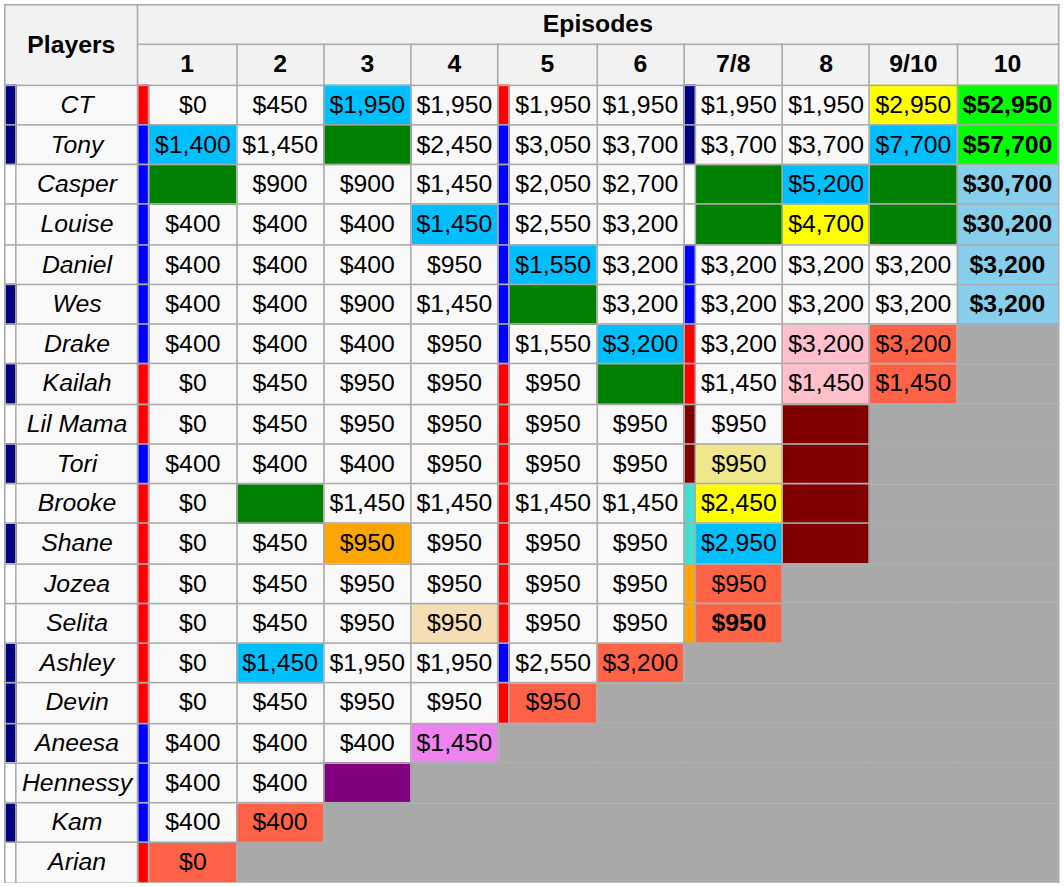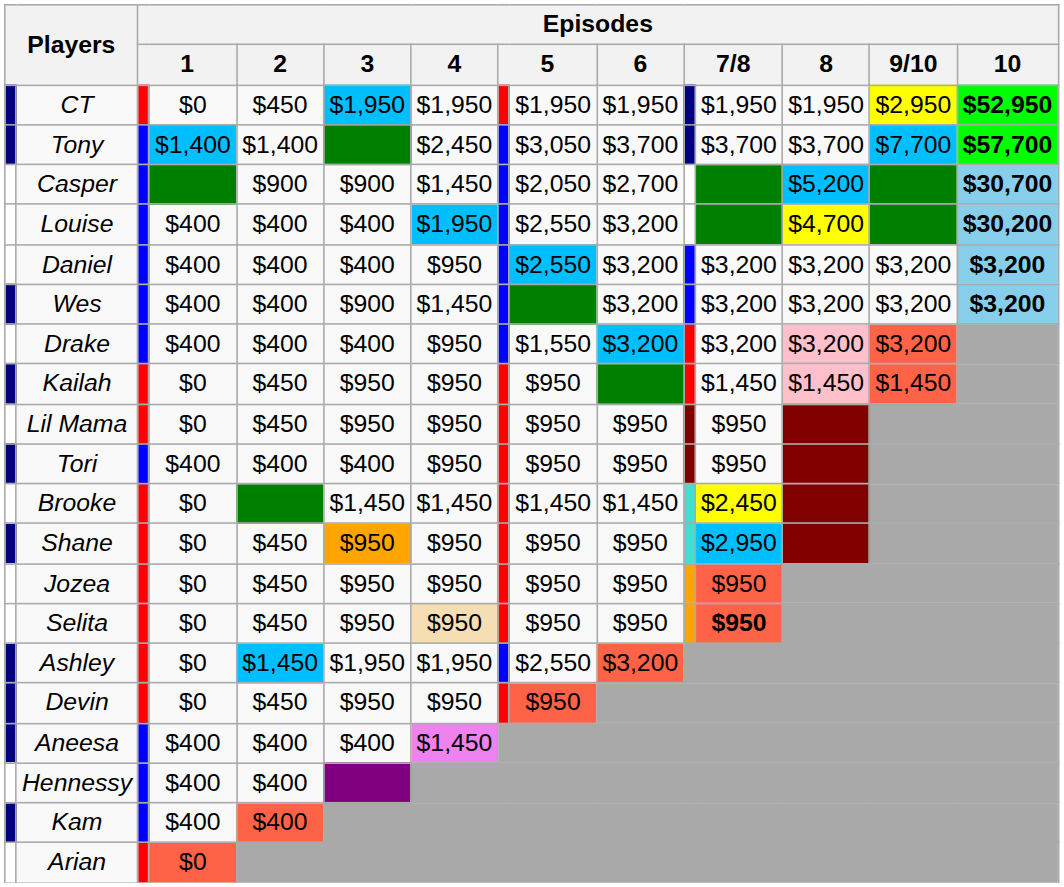 <table class="wikitable sortable" style="text-align:center; font-size:98%">
 <tr>
 <th rowspan=2 colspan=2>Players</th>
 <th colspan=13>Episodes</th>
 </tr>
 <tr>
 <th colspan=2>1</th>
 <th>2</th>
 <th>3</th>
 <th>4</th>
 <th colspan=2>5</th>
 <th>6</th>
 <th colspan=2>7/8</th>
 <th>8</th>
 <th>9/10</th>
 <th>10</th>
 </tr>
 <tr>
 <td bgcolor="navy"></td>
 <td nowrap><em>CT</em></td>
 <td bgcolor="red"></td>
 <td>$0</td>
 <td>$450</td>
 <td bgcolor="deepskyblue">$1,950</td>
 <td>$1,950</td>
 <td bgcolor="red"></td>
 <td>$1,950</td>
 <td>$1,950</td>
 <td bgcolor="navy"></td>
 <td>$1,950</td>
 <td>$1,950</td>
 <td bgcolor="yellow">$2,950</td>
 <td bgcolor="lime"><strong>$52,950</strong></td>
 </tr>
 <tr>
 <td bgcolor="navy"></td>
 <td nowrap><em>Tony</em></td>
 <td bgcolor="blue"></td>
 <td bgcolor="deepskyblue">$1,400</td>
-<td>$1,450</td>
+<td>$1,400</td>
 <td bgcolor="green"></td>
 <td>$2,450</td>
 <td bgcolor="blue"></td>
 <td>$3,050</td>
 <td>$3,700</td>
 <td bgcolor="navy"></td>
 <td>$3,700</td>
 <td>$3,700</td>
 <td bgcolor="deepskyblue">$7,700</td>
 <td bgcolor="lime"><strong>$57,700</strong></td>
 </tr>
 <tr>
 <td bgcolor="white"></td>
 <td nowrap><em>Casper</em></td>
 <td bgcolor="blue"></td>
 <td bgcolor="green"></td>
 <td>$900</td>
 <td>$900</td>
 <td>$1,450</td>
 <td bgcolor="blue"></td>
 <td>$2,050</td>
 <td>$2,700</td>
 <td bgcolor="white"></td>
 <td bgcolor="green"></td>
 <td bgcolor="deepskyblue">$5,200</td>
 <td bgcolor="green"></td>
 <td bgcolor="skyblue"><strong>$30,700</strong></td>
 </tr>
 <tr>
 <td bgcolor="white"></td>
 <td nowrap><em>Louise</em></td>
 <td bgcolor="blue"></td>
 <td>$400</td>
 <td>$400</td>
 <td>$400</td>
-<td bgcolor="deepskyblue">$1,450</td>
+<td bgcolor="deepskyblue">$1,950</td>
 <td bgcolor="blue"></td>
 <td>$2,550</td>
 <td>$3,200</td>
 <td bgcolor="white"></td>
 <td bgcolor="green"></td>
 <td bgcolor="yellow">$4,700</td>
 <td bgcolor="green"></td>
 <td bgcolor="skyblue"><strong>$30,200</strong></td>
 </tr>
 <tr>
 <td bgcolor="white"></td>
 <td nowrap><em>Daniel</em></td>
 <td bgcolor="blue"></td>
 <td>$400</td>
 <td>$400</td>
 <td>$400</td>
 <td>$950</td>
 <td bgcolor="blue"></td>
-<td bgcolor="deepskyblue">$1,550</td>
+<td bgcolor="deepskyblue">$2,550</td>
 <td>$3,200</td>
 <td bgcolor="blue"></td>
 <td>$3,200</td>
 <td>$3,200</td>
 <td>$3,200</td>
 <td bgcolor="skyblue"><strong>$3,200</strong></td>
 </tr>
 <tr>
 <td bgcolor="navy"></td>
 <td nowrap><em>Wes</em></td>
 <td bgcolor="blue"></td>
 <td>$400</td>
 <td>$400</td>
 <td>$900</td>
 <td>$1,450</td>
 <td bgcolor="blue"></td>
 <td bgcolor="green"></td>
 <td>$3,200</td>
 <td bgcolor="blue"></td>
 <td>$3,200</td>
 <td>$3,200</td>
 <td>$3,200</td>
 <td bgcolor="skyblue"><strong>$3,200</strong></td>
 </tr>
 <tr>
 <td bgcolor="white"></td>
 <td nowrap><em>Drake</em></td>
 <td bgcolor="blue"></td>
 <td>$400</td>
 <td>$400</td>
 <td>$400</td>
 <td>$950</td>
 <td bgcolor="blue"></td>
 <td>$1,550</td>
 <td bgcolor="deepskyblue">$3,200</td>
 <td bgcolor="red"></td>
 <td>$3,200</td>
 <td bgcolor="pink">$3,200</td>
 <td bgcolor="tomato">$3,200</td>
 <td colspan=2 bgcolor="darkgray"></td>
 </tr>
 <tr>
 <td bgcolor="navy"></td>
 <td nowrap><em>Kailah</em></td>
 <td bgcolor="red"></td>
 <td>$0</td>
 <td>$450</td>
 <td>$950</td>
 <td>$950</td>
 <td bgcolor="red"></td>
 <td>$950</td>
 <td bgcolor="green"></td>
 <td bgcolor="red"></td>
 <td>$1,450</td>
 <td bgcolor="pink">$1,450</td>
 <td bgcolor="tomato">$1,450</td>
 <td colspan=2 bgcolor="darkgray"></td>
 </tr>
 <tr>
 <td bgcolor="white"></td>
 <td nowrap><em>Lil Mama</em></td>
 <td bgcolor="red"></td>
 <td>$0</td>
 <td>$450</td>
 <td>$950</td>
 <td>$950</td>
 <td bgcolor="red"></td>
 <td>$950</td>
 <td>$950</td>
 <td bgcolor="maroon"></td>
 <td>$950</td>
 <td bgcolor="maroon"></td>
 <td colspan=3 bgcolor="darkgray"></td>
 </tr>
 <tr>
 <td bgcolor="navy"></td>
 <td nowrap><em>Tori</em></td>
 <td bgcolor="blue"></td>
 <td>$400</td>
 <td>$400</td>
 <td>$400</td>
 <td>$950</td>
 <td bgcolor="red"></td>
 <td>$950</td>
 <td>$950</td>
 <td bgcolor="maroon"></td>
-<td style="background: khaki;">$950</td>
+<td>$950</td>
 <td bgcolor="maroon"></td>
 <td colspan=3 bgcolor="darkgray"></td>
 </tr>
 <tr>
 <td bgcolor="white"></td>
 <td nowrap><em>Brooke</em></td>
 <td bgcolor="red"></td>
 <td>$0</td>
 <td bgcolor="green"></td>
 <td>$1,450</td>
 <td>$1,450</td>
 <td bgcolor="red"></td>
 <td>$1,450</td>
 <td>$1,450</td>
 <td bgcolor="turquoise"></td>
 <td bgcolor="yellow">$2,450</td>
 <td bgcolor="maroon"></td>
 <td colspan=3 bgcolor="darkgray"></td>
 </tr>
 <tr>
 <td bgcolor="navy"></td>
 <td nowrap><em>Shane</em></td>
 <td bgcolor="red"></td>
 <td>$0</td>
 <td>$450</td>
 <td bgcolor="orange">$950</td>
 <td>$950</td>
 <td bgcolor="red"></td>
 <td>$950</td>
 <td>$950</td>
 <td bgcolor="turquoise"></td>
 <td bgcolor="deepskyblue">$2,950</td>
 <td bgcolor="maroon"></td>
 <td colspan=3 bgcolor="darkgray"></td>
 </tr>
 <tr>
 <td bgcolor="white"></td>
 <td nowrap><em>Jozea</em></td>
 <td bgcolor="red"></td>
 <td>$0</td>
 <td>$450</td>
 <td>$950</td>
 <td>$950</td>
 <td bgcolor="red"></td>
 <td>$950</td>
 <td>$950</td>
 <td bgcolor="orange"></td>
 <td bgcolor="tomato">$950</td>
 <td colspan=4 bgcolor="darkgray"></td>
 </tr>
 <tr>
 <td bgcolor="white"></td>
 <td nowrap><em>Selita</em></td>
 <td bgcolor="red"></td>
 <td>$0</td>
 <td>$450</td>
 <td>$950</td>
 <td bgcolor="wheat">$950</td>
 <td bgcolor="red"></td>
 <td>$950</td>
 <td>$950</td>
 <td bgcolor="orange"></td>
 <td bgcolor="tomato"><strong>$950</strong></td>
 <td colspan=4 bgcolor="darkgray"></td>
 </tr>
 <tr>
 <td bgcolor="navy"></td>
 <td nowrap><em>Ashley</em></td>
 <td bgcolor="red"></td>
 <td>$0</td>
 <td bgcolor="deepskyblue">$1,450</td>
 <td>$1,950</td>
 <td>$1,950</td>
 <td bgcolor="blue"></td>
 <td>$2,550</td>
 <td bgcolor="tomato">$3,200</td>
 <td colspan=5 bgcolor="darkgray"></td>
 </tr>
 <tr>
 <td bgcolor="navy"></td>
 <td nowrap><em>Devin</em></td>
 <td bgcolor="red"></td>
 <td>$0</td>
 <td>$450</td>
 <td>$950</td>
 <td>$950</td>
 <td bgcolor="red"></td>
 <td bgcolor="tomato">$950</td>
 <td colspan=6 bgcolor="darkgray"></td>
 </tr>
 <tr>
 <td bgcolor="navy"></td>
 <td nowrap><em>Aneesa</em></td>
 <td bgcolor="blue"></td>
 <td>$400</td>
 <td>$400</td>
 <td>$400</td>
 <td bgcolor="violet">$1,450</td>
 <td colspan=8 bgcolor="darkgray"></td>
 </tr>
 <tr>
 <td bgcolor="white"></td>
 <td nowrap><em>Hennessy</em></td>
 <td bgcolor="blue"></td>
 <td>$400</td>
 <td>$400</td>
 <td bgcolor="purple"></td>
 <td colspan=9 bgcolor="darkgray"></td>
 </tr>
 <tr>
 <td bgcolor="navy"></td>
 <td nowrap><em>Kam</em></td>
 <td bgcolor="blue"></td>
 <td>$400</td>
 <td bgcolor="tomato">$400</td>
 <td colspan=10 bgcolor="darkgray"></td>
 </tr>
 <tr>
 <td bgcolor="white"></td>
 <td nowrap><em>Arian</em></td>
 <td bgcolor="red"></td>
 <td bgcolor="tomato">$0</td>
 <td colspan=11 bgcolor="darkgray"></td>
 </tr>
 </table>
